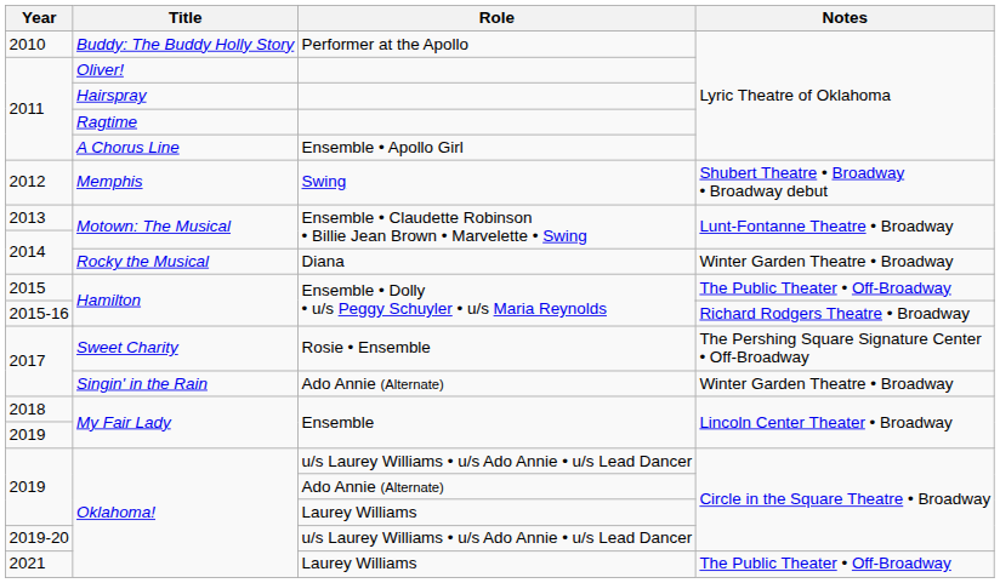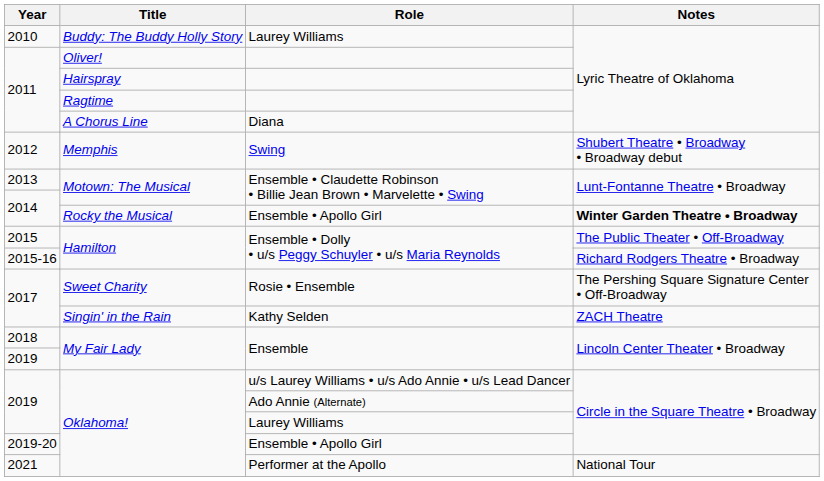 <table class="wikitable">
 <tr>
 <th>Year</th>
 <th>Title</th>
 <th>Role</th>
 <th>Notes</th>
 </tr>
 <tr>
 <td>2010</td>
 <td><em><a href='#'>Buddy: The Buddy Holly Story</a></em></td>
-<td>Performer at the Apollo</td>
+<td>Laurey Williams</td>
 <td rowspan="5">Lyric Theatre of Oklahoma</td>
 </tr>
 <tr>
 <td rowspan="5">2011</td>
 <td><em><a href='#'>Oliver!</a></em></td>
 <td></td>
 </tr>
 <tr>
 <td><em><a href='#'>Hairspray</a></em></td>
 <td></td>
 </tr>
 <tr>
 <td><em><a href='#'>Ragtime</a></em></td>
 <td></td>
 </tr>
 <tr>
 <td><em><a href='#'>A Chorus Line</a></em></td>
-<td>Ensemble • Apollo Girl</td>
+<td>Diana</td>
 </tr>
 <tr>
 <td rowspan="2"><em><a href='#'>Memphis</a></em></td>
 <td rowspan="2"><a href='#'>Swing</a></td>
 <td rowspan="2"><a href='#'>Shubert Theatre</a> • <a href='#'>Broadway</a><br>• Broadway debut</td>
 </tr>
 <tr>
 <td>2012</td>
 </tr>
 <tr>
 <td>2013</td>
 <td rowspan="2"><em><a href='#'>Motown: The Musical</a></em></td>
 <td rowspan="2">Ensemble • Claudette Robinson<br>• Billie Jean Brown • Marvelette • <a href='#'>Swing</a></td>
 <td rowspan="2"><a href='#'>Lunt-Fontanne Theatre</a> • Broadway</td>
 </tr>
 <tr>
 <td rowspan="2">2014</td>
 </tr>
 <tr>
 <td><em><a href='#'>Rocky the Musical</a></em></td>
-<td>Diana</td>
-<td>Winter Garden Theatre • Broadway</td>
+<td>Ensemble • Apollo Girl</td>
+<td><strong>Winter Garden Theatre • Broadway</strong></td>
 </tr>
 <tr>
 <td rowspan="2">2015</td>
 <td rowspan="3"><em><a href='#'>Hamilton</a></em></td>
 <td rowspan="3">Ensemble • Dolly<br>• u/s <a href='#'>Peggy Schuyler</a> • u/s <a href='#'>Maria Reynolds</a></td>
 <td><a href='#'>The Public Theater</a> • <a href='#'>Off-Broadway</a></td>
 </tr>
 <tr>
 <td rowspan="2"><a href='#'>Richard Rodgers Theatre</a> • Broadway</td>
 </tr>
 <tr>
 <td rowspan="2">2015-16</td>
 </tr>
 <tr>
 <td rowspan="2"><em><a href='#'>Sweet Charity</a></em></td>
 <td rowspan="2">Rosie • Ensemble</td>
 <td rowspan="2">The Pershing Square Signature Center<br>• Off-Broadway</td>
 </tr>
 <tr>
 <td rowspan="2">2017</td>
 </tr>
 <tr>
 <td><em><a href='#'>Singin' in the Rain</a></em></td>
-<td>Ado Annie <small>(Alternate)</small></td>
-<td>Winter Garden Theatre • Broadway</td>
+<td>Kathy Selden</td>
+<td><a href='#'>ZACH Theatre</a></td>
 </tr>
 <tr>
 <td>2018</td>
 <td rowspan="2"><em><a href='#'>My Fair Lady</a></em></td>
 <td rowspan="2">Ensemble</td>
 <td rowspan="2"><a href='#'>Lincoln Center Theater</a> • Broadway</td>
 </tr>
 <tr>
 <td>2019</td>
 </tr>
 <tr>
 <td rowspan=3>2019</td>
 <td rowspan="5"><em><a href='#'>Oklahoma!</a></em></td>
 <td>u/s Laurey Williams • u/s Ado Annie • u/s Lead Dancer</td>
 <td rowspan="4"><a href='#'>Circle in the Square Theatre</a> • Broadway</td>
 </tr>
 <tr>
 <td>Ado Annie <small>(Alternate)</small></td>
 </tr>
 <tr>
 <td>Laurey Williams</td>
 </tr>
 <tr>
 <td>2019-20</td>
-<td>u/s Laurey Williams • u/s Ado Annie • u/s Lead Dancer</td>
+<td>Ensemble • Apollo Girl</td>
 </tr>
 <tr>
 <td>2021</td>
-<td>Laurey Williams</td>
-<td><a href='#'>The Public Theater</a> • <a href='#'>Off-Broadway</a></td>
+<td>Performer at the Apollo</td>
+<td>National Tour</td>
 </tr>
 </table>
